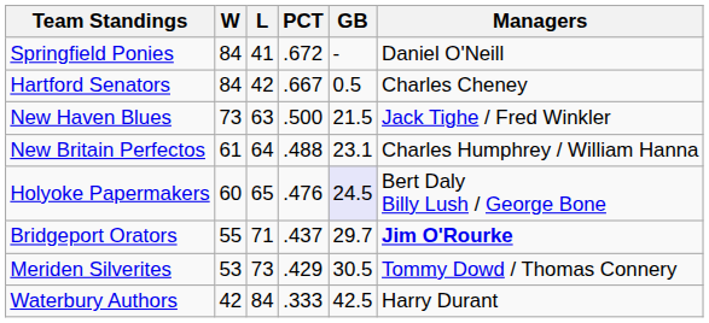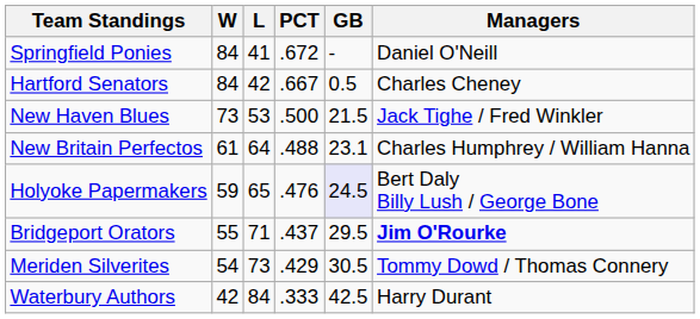 <table class="wikitable">
 <tr>
 <th>Team Standings</th>
 <th>W</th>
 <th>L</th>
 <th>PCT</th>
 <th>GB</th>
 <th>Managers</th>
 </tr>
 <tr>
 <td><a href='#'>Springfield Ponies</a></td>
 <td>84</td>
 <td>41</td>
 <td>.672</td>
 <td>-</td>
 <td>Daniel O'Neill</td>
 </tr>
 <tr>
 <td><a href='#'>Hartford Senators</a></td>
 <td>84</td>
 <td>42</td>
 <td>.667</td>
 <td>0.5</td>
 <td>Charles Cheney</td>
 </tr>
 <tr>
 <td><a href='#'>New Haven Blues</a></td>
 <td>73</td>
-<td>63</td>
+<td>53</td>
 <td>.500</td>
 <td>21.5</td>
 <td><a href='#'>Jack Tighe</a> / Fred Winkler</td>
 </tr>
 <tr>
 <td><a href='#'>New Britain Perfectos</a></td>
 <td>61</td>
 <td>64</td>
 <td>.488</td>
 <td>23.1</td>
 <td>Charles Humphrey / William Hanna</td>
 </tr>
 <tr>
 <td><a href='#'>Holyoke Papermakers</a></td>
-<td>60</td>
+<td>59</td>
 <td>65</td>
 <td>.476</td>
 <td style="background: lavender;">24.5</td>
 <td>Bert Daly <br> <a href='#'>Billy Lush</a> / <a href='#'>George Bone</a></td>
 </tr>
 <tr>
 <td><a href='#'>Bridgeport Orators</a></td>
 <td>55</td>
 <td>71</td>
 <td>.437</td>
-<td>29.7</td>
+<td>29.5</td>
 <td><strong><a href='#'>Jim O'Rourke</a></strong></td>
 </tr>
 <tr>
 <td><a href='#'>Meriden Silverites</a></td>
-<td>53</td>
+<td>54</td>
 <td>73</td>
 <td>.429</td>
 <td>30.5</td>
 <td><a href='#'>Tommy Dowd</a> / Thomas Connery</td>
 </tr>
 <tr>
 <td><a href='#'>Waterbury Authors</a></td>
 <td>42</td>
 <td>84</td>
 <td>.333</td>
 <td>42.5</td>
 <td>Harry Durant</td>
 </tr>
 </table>
